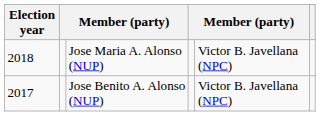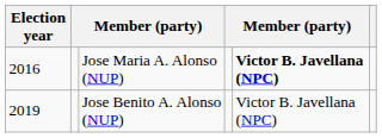 <table class=wikitable>
 <tr>
 <th width=60px>Election<br>year</th>
 <th colspan=2 width=140px>Member (party)</th>
 <th colspan=2 width=140px>Member (party)</th>
 <th !></th>
 </tr>
 <tr>
-<td>2018</td>
+<td>2016</td>
 <td bgcolor=></td>
 <td>Jose Maria A. Alonso<br>(<a href='#'>NUP</a>)</td>
 <td bgcolor=></td>
-<td>Victor B. Javellana<br>(<a href='#'>NPC</a>)</td>
+<td><strong>Victor B. Javellana<br>(<a href='#'>NPC</a>)</strong></td>
 <td></td>
 </tr>
 <tr>
-<td>2017</td>
+<td>2019</td>
 <td bgcolor=></td>
 <td>Jose Benito A. Alonso<br>(<a href='#'>NUP</a>)</td>
 <td bgcolor=></td>
 <td>Victor B. Javellana<br>(<a href='#'>NPC</a>)</td>
 <td></td>
 </tr>
 </table>
